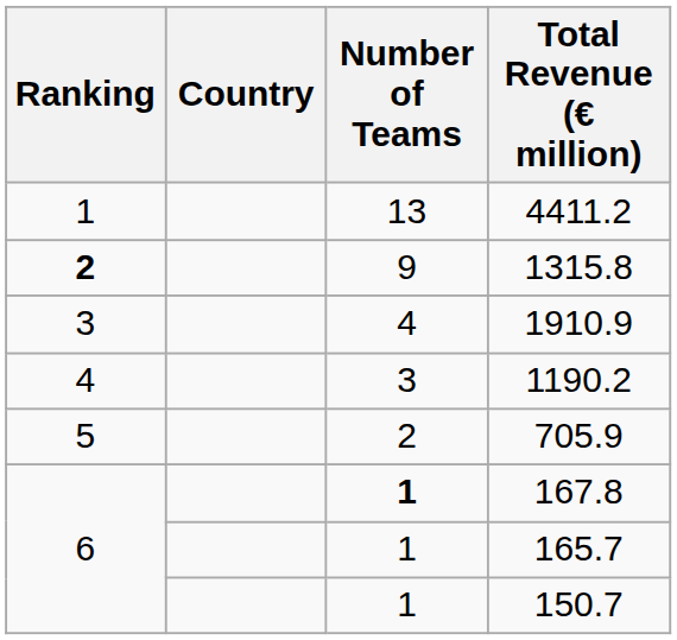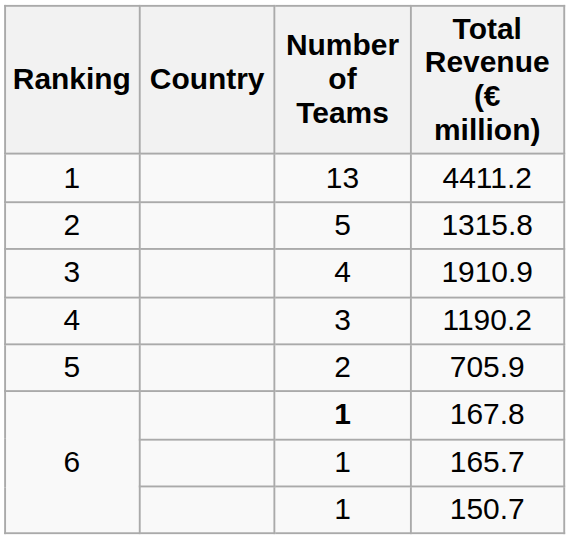 <table class="wikitable" style="text-align:center; margin-left:1em; float:right;">
 <tr>
 <th style="width:65px;">Ranking</th>
 <th style="width:65px;">Country</th>
 <th style="width:65px;">Number of Teams</th>
 <th style="width:75px;">Total Revenue (€ million)</th>
 </tr>
 <tr>
 <td>1</td>
 <td></td>
 <td>13</td>
 <td>4411.2</td>
 </tr>
 <tr>
-<td><strong>2</strong></td>
+<td>2</td>
 <td></td>
-<td>9</td>
+<td>5</td>
 <td>1315.8</td>
 </tr>
 <tr>
 <td>3</td>
 <td></td>
 <td>4</td>
 <td>1910.9</td>
 </tr>
 <tr>
 <td>4</td>
 <td></td>
 <td>3</td>
 <td>1190.2</td>
 </tr>
 <tr>
 <td>5</td>
 <td></td>
 <td>2</td>
 <td>705.9</td>
 </tr>
 <tr>
 <td rowspan="3" style="text-align: center;">6</td>
 <td></td>
 <td><strong>1</strong></td>
 <td>167.8</td>
 </tr>
 <tr>
 <td></td>
 <td>1</td>
 <td>165.7</td>
 </tr>
 <tr>
 <td></td>
 <td>1</td>
 <td>150.7</td>
 </tr>
 </table>
